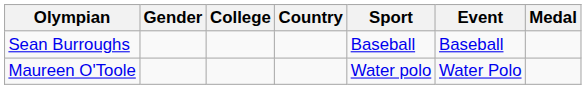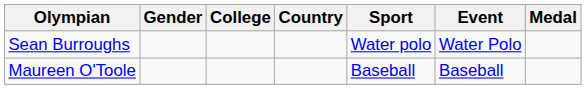 <table class="wikitable">
 <tr>
 <th>Olympian</th>
 <th>Gender</th>
 <th>College</th>
 <th>Country</th>
 <th>Sport</th>
 <th>Event</th>
 <th>Medal</th>
 </tr>
 <tr>
 <td><a href='#'>Sean Burroughs</a></td>
 <td></td>
 <td></td>
 <td></td>
-<td><a href='#'>Baseball</a></td>
-<td><a href='#'>Baseball</a></td>
+<td><a href='#'>Water polo</a></td>
+<td><a href='#'>Water Polo</a></td>
 <td></td>
 </tr>
 <tr>
 <td><a href='#'>Maureen O'Toole</a></td>
 <td></td>
 <td></td>
 <td></td>
-<td><a href='#'>Water polo</a></td>
-<td><a href='#'>Water Polo</a></td>
+<td><a href='#'>Baseball</a></td>
+<td><a href='#'>Baseball</a></td>
 <td></td>
 </tr>
 </table>
